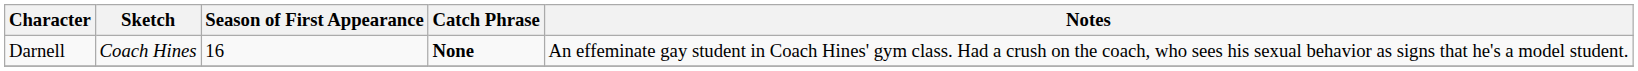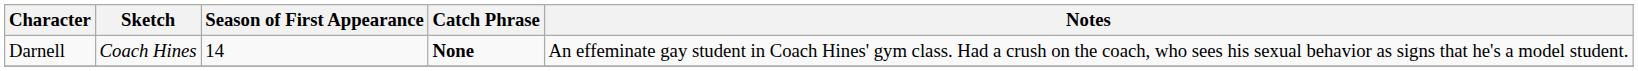 <table class="wikitable" style="font-size: 95%;">
 <tr>
 <th>Character</th>
 <th>Sketch</th>
 <th>Season of First Appearance</th>
 <th>Catch Phrase</th>
 <th>Notes</th>
 </tr>
 <tr>
 <td>Darnell</td>
 <td><em>Coach Hines</em></td>
-<td>16</td>
+<td>14</td>
 <td><strong>None</strong></td>
 <td>An effeminate gay student in Coach Hines' gym class. Had a crush on the coach, who sees his sexual behavior as signs that he's a model student.</td>
 </tr>
 <tr>
 </tr>
 </table>
